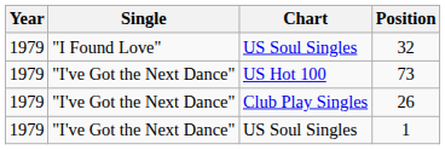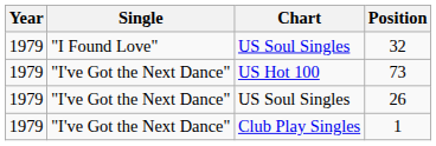 <table class="wikitable">
 <tr>
 <th>Year</th>
 <th>Single</th>
 <th>Chart</th>
 <th>Position</th>
 </tr>
 <tr>
 <td>1979</td>
 <td>"I Found Love"</td>
 <td><a href='#'>US Soul Singles</a></td>
 <td align=center>32</td>
 </tr>
 <tr>
 <td>1979</td>
 <td>"I've Got the Next Dance"</td>
 <td><a href='#'>US Hot 100</a></td>
 <td align=center>73</td>
 </tr>
 <tr>
 <td>1979</td>
 <td>"I've Got the Next Dance"</td>
-<td><a href='#'>Club Play Singles</a></td>
+<td>US Soul Singles</td>
 <td align=center>26</td>
 </tr>
 <tr>
 <td>1979</td>
 <td>"I've Got the Next Dance"</td>
-<td>US Soul Singles</td>
+<td><a href='#'>Club Play Singles</a></td>
 <td align=center>1</td>
 </tr>
 </table>
